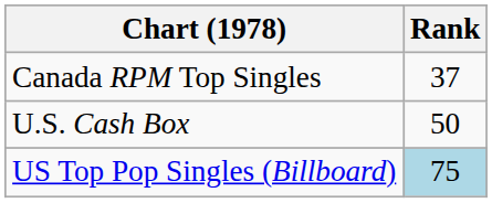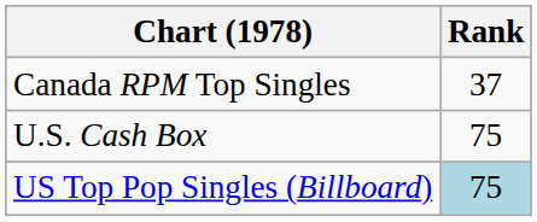 <table class="wikitable">
 <tr>
 <th align="left">Chart (1978)</th>
 <th style="text-align:center;">Rank</th>
 </tr>
 <tr>
 <td>Canada <em>RPM</em> Top Singles</td>
 <td style="text-align:center;">37</td>
 </tr>
 <tr>
 <td>U.S. <em>Cash Box</em></td>
-<td style="text-align:center;">50</td>
+<td style="text-align:center;">75</td>
 </tr>
 <tr>
 <td><a href='#'>US Top Pop Singles (<em>Billboard</em>)</a></td>
 <td align="center" style="background: lightblue;">75</td>
 </tr>
 </table>
